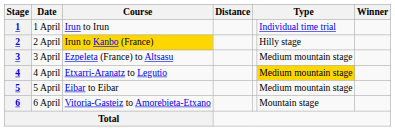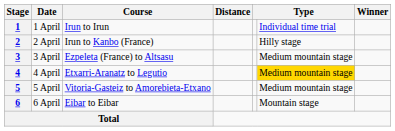 <table class="wikitable">
 <tr>
 <th scope="col">Stage</th>
 <th scope="col">Date</th>
 <th scope="col">Course</th>
 <th scope="col">Distance</th>
 <th scope="col" colspan="2">Type</th>
 <th scope="col">Winner</th>
 </tr>
 <tr>
 <th scope="row"><a href='#'>1</a></th>
 <td style="text-align:center;">1 April</td>
 <td><a href='#'>Irun</a> to Irun</td>
 <td style="text-align:center;"></td>
 <td></td>
 <td><a href='#'>Individual time trial</a></td>
 <td></td>
 </tr>
 <tr>
 <th scope="row"><a href='#'>2</a></th>
 <td style="text-align:center;">2 April</td>
-<td style="background: gold;">Irun to <a href='#'>Kanbo</a> (France)</td>
+<td>Irun to <a href='#'>Kanbo</a> (France)</td>
 <td style="text-align:center;"></td>
 <td></td>
 <td>Hilly stage</td>
 <td></td>
 </tr>
 <tr>
 <th scope="row"><a href='#'>3</a></th>
 <td style="text-align:center;">3 April</td>
 <td><a href='#'>Ezpeleta</a> (France) to <a href='#'>Altsasu</a></td>
 <td style="text-align:center;"></td>
 <td></td>
 <td>Medium mountain stage</td>
 <td></td>
 </tr>
 <tr>
 <th scope="row"><a href='#'>4</a></th>
 <td style="text-align:center;">4 April</td>
 <td><a href='#'>Etxarri-Aranatz</a> to <a href='#'>Legutio</a></td>
 <td style="text-align:center;"></td>
 <td></td>
 <td style="background: gold;">Medium mountain stage</td>
 <td></td>
 </tr>
 <tr>
 <th scope="row"><a href='#'>5</a></th>
 <td style="text-align:center;">5 April</td>
-<td><a href='#'>Eibar</a> to Eibar</td>
+<td><a href='#'>Vitoria-Gasteiz</a> to <a href='#'>Amorebieta-Etxano</a></td>
 <td style="text-align:center;"></td>
 <td></td>
 <td>Medium mountain stage</td>
 <td></td>
 </tr>
 <tr>
 <th scope="row"><a href='#'>6</a></th>
 <td style="text-align:center;">6 April</td>
-<td><a href='#'>Vitoria-Gasteiz</a> to <a href='#'>Amorebieta-Etxano</a></td>
+<td><a href='#'>Eibar</a> to Eibar</td>
 <td style="text-align:center;"></td>
 <td></td>
 <td>Mountain stage</td>
 <td></td>
 </tr>
 <tr>
 <th colspan="3">Total</th>
 <td colspan="5" align="center"></td>
 </tr>
 </table>
